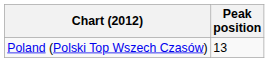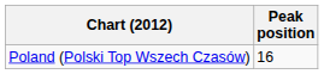 <table class="wikitable sortable plainrowheaders">
 <tr>
 <th scope="col">Chart (2012)</th>
 <th scope="col">Peak<br>position</th>
 </tr>
 <tr>
 <td><a href='#'>Poland</a> (<a href='#'>Polski Top Wszech Czasów</a>)</td>
-<td>13</td>
+<td>16</td>
 </tr>
 </table>
